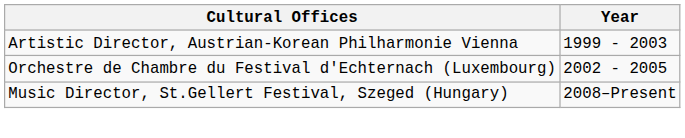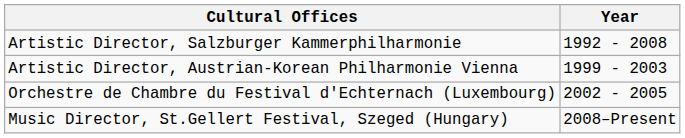 <table class="wikitable">
 <tr>
 <th>Cultural Offices</th>
 <th>Year</th>
+</tr>
+<tr>
+<td>Artistic Director, Salzburger Kammerphilharmonie</td>
+<td>1992 - 2008</td>
 </tr>
 <tr>
 <td>Artistic Director, Austrian-Korean Philharmonie Vienna</td>
 <td>1999 - 2003</td>
 </tr>
 <tr>
 <td>Orchestre de Chambre du Festival d'Echternach (Luxembourg)</td>
 <td>2002 - 2005</td>
 </tr>
 <tr>
 <td>Music Director, St.Gellert Festival, Szeged (Hungary)</td>
 <td>2008–Present</td>
 </tr>
 </table>
